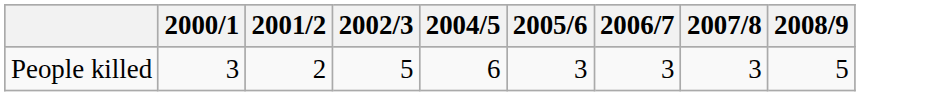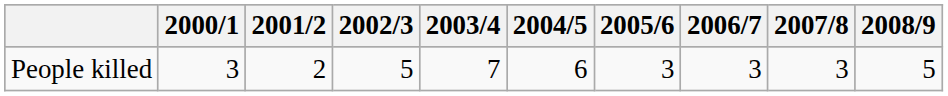 <table class="wikitable" style="text-align: right">
 <tr style="background:#ececec;">
 <th></th>
 <th>2000/1</th>
 <th>2001/2</th>
 <th>2002/3</th>
+<th>2003/4</th>
 <th>2004/5</th>
 <th>2005/6</th>
 <th>2006/7</th>
 <th>2007/8</th>
 <th>2008/9</th>
 </tr>
 <tr>
 <td>People killed</td>
 <td>3</td>
 <td>2</td>
 <td>5</td>
+<td>7</td>
 <td>6</td>
 <td>3</td>
 <td>3</td>
 <td>3</td>
 <td>5</td>
 </tr>
 </table>
